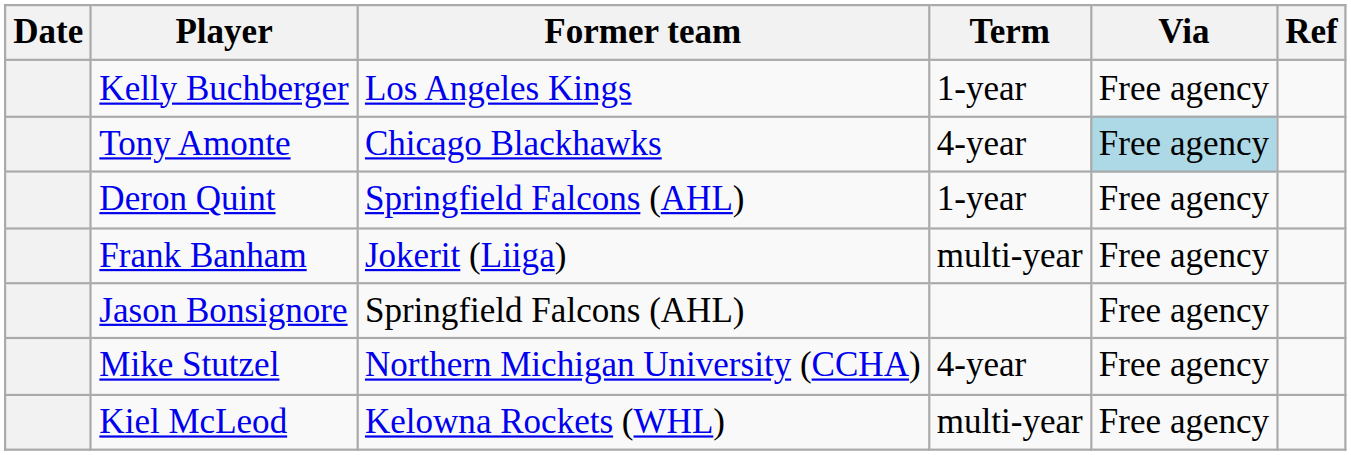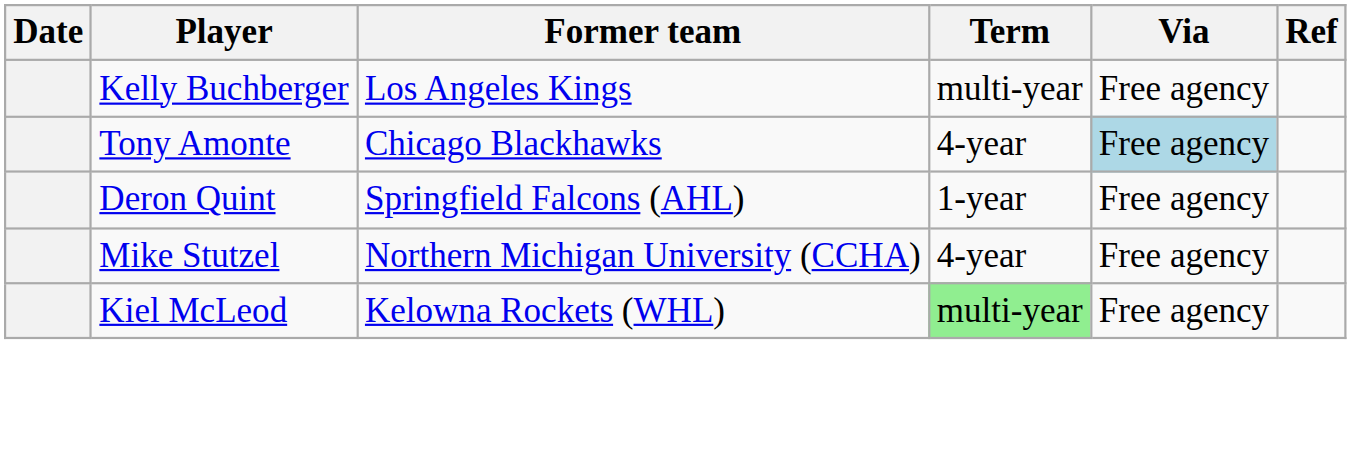 <table class="wikitable plainrowheaders">
 <tr style="background:#ddd; text-align:center;">
 <th>Date</th>
 <th>Player</th>
 <th>Former team</th>
 <th>Term</th>
 <th>Via</th>
 <th>Ref</th>
 </tr>
 <tr>
 <th scope="row"></th>
 <td><a href='#'>Kelly Buchberger</a></td>
 <td><a href='#'>Los Angeles Kings</a></td>
-<td>1-year</td>
+<td>multi-year</td>
 <td>Free agency</td>
 <td></td>
 </tr>
 <tr>
 <th scope="row"></th>
 <td><a href='#'>Tony Amonte</a></td>
 <td><a href='#'>Chicago Blackhawks</a></td>
 <td>4-year</td>
 <td style="background: lightblue;">Free agency</td>
 <td></td>
 </tr>
 <tr>
 <th scope="row"></th>
 <td><a href='#'>Deron Quint</a></td>
 <td><a href='#'>Springfield Falcons</a> (<a href='#'>AHL</a>)</td>
 <td>1-year</td>
 <td>Free agency</td>
 <td></td>
 </tr>
 <tr>
 <th scope="row"></th>
-<td><a href='#'>Frank Banham</a></td>
-<td><a href='#'>Jokerit</a> (<a href='#'>Liiga</a>)</td>
-<td>multi-year</td>
-<td>Free agency</td>
-<td></td>
-</tr>
-<tr>
-<th scope="row"></th>
-<td><a href='#'>Jason Bonsignore</a></td>
-<td>Springfield Falcons (AHL)</td>
-<td></td>
-<td>Free agency</td>
-<td></td>
-</tr>
-<tr>
-<th scope="row"></th>
 <td><a href='#'>Mike Stutzel</a></td>
 <td><a href='#'>Northern Michigan University</a> (<a href='#'>CCHA</a>)</td>
 <td>4-year</td>
 <td>Free agency</td>
 <td></td>
 </tr>
 <tr>
 <th scope="row"></th>
 <td><a href='#'>Kiel McLeod</a></td>
 <td><a href='#'>Kelowna Rockets</a> (<a href='#'>WHL</a>)</td>
-<td>multi-year</td>
+<td style="background: lightgreen;">multi-year</td>
 <td>Free agency</td>
 <td></td>
 </tr>
 </table>
